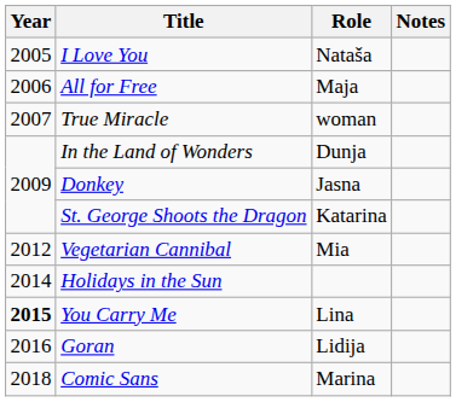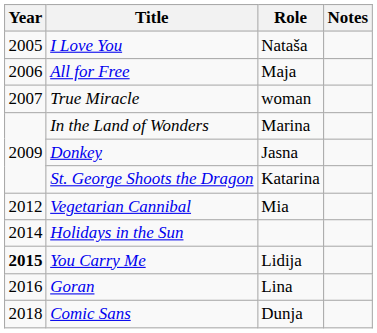 <table class="wikitable sortable">
 <tr>
 <th>Year</th>
 <th>Title</th>
 <th>Role</th>
 <th class="unsortable">Notes</th>
 </tr>
 <tr>
 <td>2005</td>
 <td><em><a href='#'>I Love You</a></em></td>
 <td>Nataša</td>
 <td></td>
 </tr>
 <tr>
 <td>2006</td>
 <td><em><a href='#'>All for Free</a></em></td>
 <td>Maja</td>
 <td></td>
 </tr>
 <tr>
 <td>2007</td>
 <td><em>True Miracle</em></td>
 <td>woman</td>
 <td></td>
 </tr>
 <tr>
 <td rowspan=3>2009</td>
 <td><em>In the Land of Wonders</em></td>
-<td>Dunja</td>
+<td>Marina</td>
 <td></td>
 </tr>
 <tr>
 <td><em><a href='#'>Donkey</a></em></td>
 <td>Jasna</td>
 <td></td>
 </tr>
 <tr>
 <td><em><a href='#'>St. George Shoots the Dragon</a></em></td>
 <td>Katarina</td>
 <td></td>
 </tr>
 <tr>
 <td>2012</td>
 <td><em><a href='#'>Vegetarian Cannibal</a></em></td>
 <td>Mia</td>
 <td></td>
 </tr>
 <tr>
 <td>2014</td>
 <td><em><a href='#'>Holidays in the Sun</a></em></td>
 <td></td>
 <td></td>
 </tr>
 <tr>
 <td><strong>2015</strong></td>
 <td><em><a href='#'>You Carry Me</a></em></td>
-<td>Lina</td>
+<td>Lidija</td>
 <td></td>
 </tr>
 <tr>
 <td>2016</td>
 <td><em><a href='#'>Goran</a></em></td>
-<td>Lidija</td>
+<td>Lina</td>
 <td></td>
 </tr>
 <tr>
 <td>2018</td>
 <td><em><a href='#'>Comic Sans</a></em></td>
-<td>Marina</td>
+<td>Dunja</td>
 <td></td>
 </tr>
 </table>
